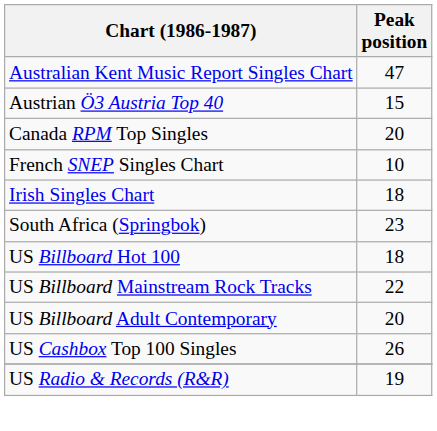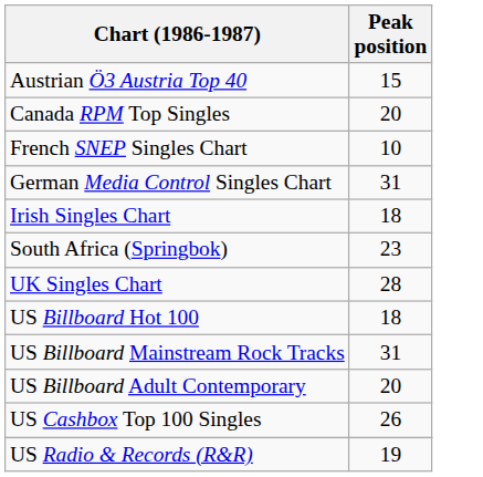 <table class="wikitable sortable">
 <tr>
 <th>Chart (1986-1987)</th>
 <th>Peak<br>position</th>
-</tr>
-<tr>
-<td><a href='#'>Australian Kent Music Report Singles Chart</a></td>
-<td align="center">47</td>
 </tr>
 <tr>
 <td>Austrian <em><a href='#'>Ö3 Austria Top 40</a></em></td>
 <td align="center">15</td>
 </tr>
 <tr>
 <td>Canada <em><a href='#'>RPM</a></em> Top Singles</td>
 <td style="text-align:center;">20</td>
 </tr>
 <tr>
 <td>French <em><a href='#'>SNEP</a></em> Singles Chart</td>
 <td align="center">10</td>
 </tr>
 <tr>
+<td>German <em><a href='#'>Media Control</a></em> Singles Chart</td>
+<td align="center">31</td>
+</tr>
+<tr>
 <td><a href='#'>Irish Singles Chart</a></td>
 <td align="center">18</td>
 </tr>
 <tr>
 <td>South Africa (<a href='#'>Springbok</a>)</td>
 <td align="center">23</td>
 </tr>
 <tr>
+<td><a href='#'>UK Singles Chart</a></td>
+<td align="center">28</td>
+</tr>
+<tr>
 <td>US <a href='#'><em>Billboard</em> Hot 100</a></td>
 <td align="center">18</td>
 </tr>
 <tr>
 <td>US <em>Billboard</em> <a href='#'>Mainstream Rock Tracks</a></td>
-<td align="center">22</td>
+<td align="center">31</td>
 </tr>
 <tr>
 <td>US <em>Billboard</em> <a href='#'>Adult Contemporary</a></td>
 <td align="center">20</td>
 </tr>
 <tr>
 <td>US <em><a href='#'>Cashbox</a></em> Top 100 Singles</td>
 <td align="center">26</td>
 </tr>
 <tr>
 </tr>
 <tr>
 <td>US <em><a href='#'>Radio & Records (R&R)</a></em></td>
 <td align="center">19</td>
 </tr>
 </table>
